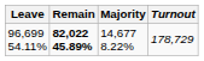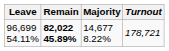 <table class="wikitable">
 <tr>
 <th>Leave</th>
 <th>Remain</th>
 <th>Majority</th>
 <th><em>Turnout</em></th>
 </tr>
 <tr>
 <td>96,699<br>54.11%</td>
 <td><strong>82,022<br>45.89%</strong></td>
 <td>14,677<br>8.22%</td>
-<td><em>178,729</em></td>
+<td><em>178,721</em></td>
 </tr>
 </table>
